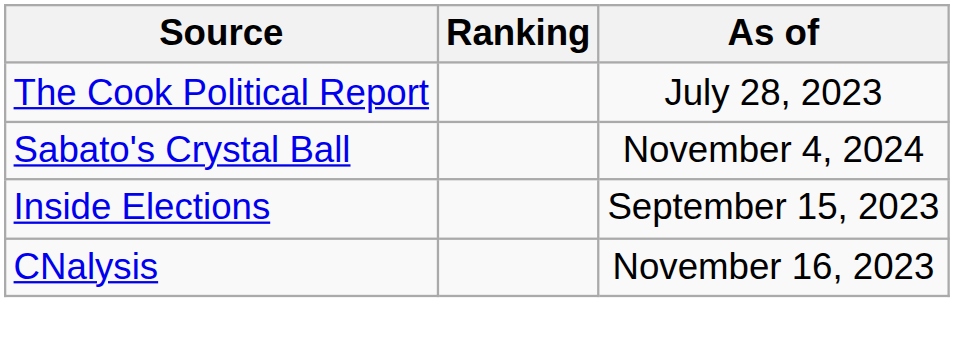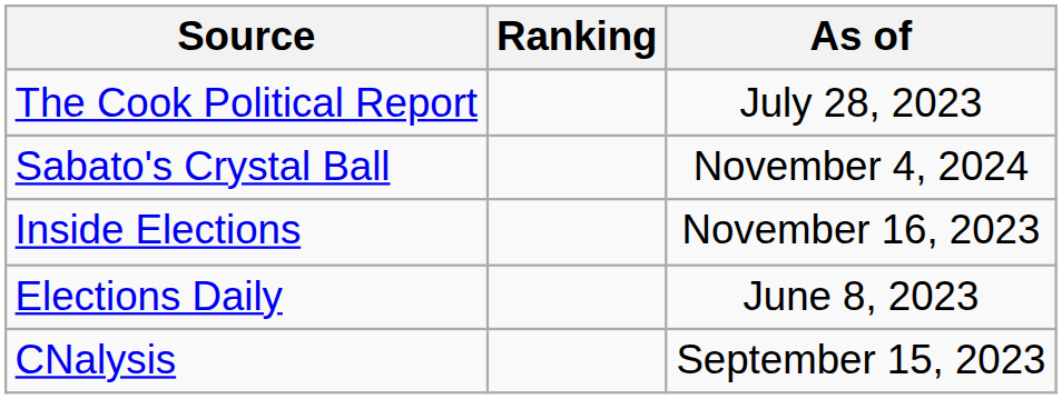 <table class="wikitable" style="text-align:center">
 <tr>
 <th>Source</th>
 <th>Ranking</th>
 <th>As of</th>
 </tr>
 <tr>
 <td align=left><a href='#'>The Cook Political Report</a></td>
 <td></td>
 <td>July 28, 2023</td>
 </tr>
 <tr>
 <td align=left><a href='#'>Sabato's Crystal Ball</a></td>
 <td></td>
 <td>November 4, 2024</td>
 </tr>
 <tr>
 <td align=left><a href='#'>Inside Elections</a></td>
 <td></td>
-<td>September 15, 2023</td>
+<td>November 16, 2023</td>
+</tr>
+<tr>
+<td align=left><a href='#'>Elections Daily</a></td>
+<td></td>
+<td>June 8, 2023</td>
 </tr>
 <tr>
 <td align=left><a href='#'>CNalysis</a></td>
 <td></td>
-<td>November 16, 2023</td>
+<td>September 15, 2023</td>
 </tr>
 </table>
